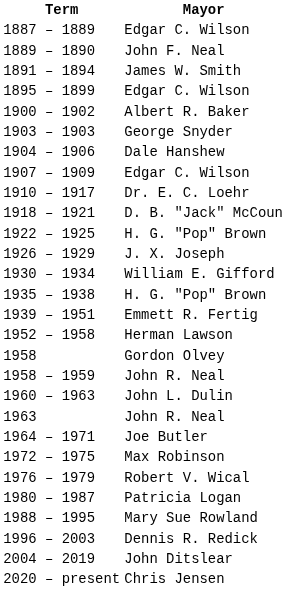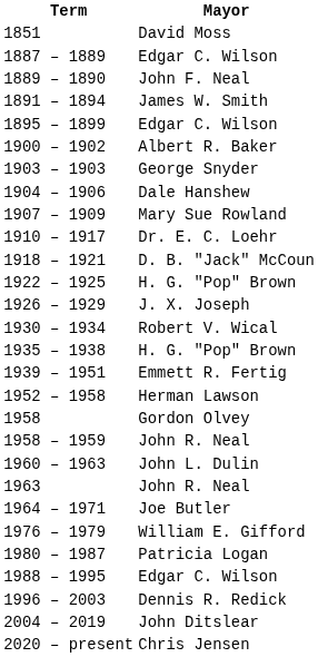 <table class=wikita>
 <tr>
 <th>Term</th>
 <th>Mayor</th>
+</tr>
+<tr>
+<td>1851</td>
+<td>David Moss</td>
 </tr>
 <tr>
 <td>1887 – 1889</td>
 <td>Edgar C. Wilson</td>
 </tr>
 <tr>
 <td>1889 – 1890</td>
 <td>John F. Neal</td>
 </tr>
 <tr>
 <td>1891 – 1894</td>
 <td>James W. Smith</td>
 </tr>
 <tr>
 <td>1895 – 1899</td>
 <td>Edgar C. Wilson</td>
 </tr>
 <tr>
 <td>1900 – 1902</td>
 <td>Albert R. Baker</td>
 </tr>
 <tr>
 <td>1903 – 1903</td>
 <td>George Snyder</td>
 </tr>
 <tr>
 <td>1904 – 1906</td>
 <td>Dale Hanshew</td>
 </tr>
 <tr>
 <td>1907 – 1909</td>
-<td>Edgar C. Wilson</td>
+<td>Mary Sue Rowland</td>
 </tr>
 <tr>
 <td>1910 – 1917</td>
 <td>Dr. E. C. Loehr</td>
 </tr>
 <tr>
 <td>1918 – 1921</td>
 <td>D. B. "Jack" McCoun</td>
 </tr>
 <tr>
 <td>1922 – 1925</td>
 <td>H. G. "Pop" Brown</td>
 </tr>
 <tr>
 <td>1926 – 1929</td>
 <td>J. X. Joseph</td>
 </tr>
 <tr>
 <td>1930 – 1934</td>
-<td>William E. Gifford</td>
+<td>Robert V. Wical</td>
 </tr>
 <tr>
 <td>1935 – 1938</td>
 <td>H. G. "Pop" Brown</td>
 </tr>
 <tr>
 <td>1939 – 1951</td>
 <td>Emmett R. Fertig</td>
 </tr>
 <tr>
 <td>1952 – 1958</td>
 <td>Herman Lawson</td>
 </tr>
 <tr>
 <td>1958</td>
 <td>Gordon Olvey</td>
 </tr>
 <tr>
 <td>1958 – 1959</td>
 <td>John R. Neal</td>
 </tr>
 <tr>
 <td>1960 – 1963</td>
 <td>John L. Dulin</td>
 </tr>
 <tr>
 <td>1963</td>
 <td>John R. Neal</td>
 </tr>
 <tr>
 <td>1964 – 1971</td>
 <td>Joe Butler</td>
 </tr>
 <tr>
-<td>1972 – 1975</td>
-<td>Max Robinson</td>
-</tr>
-<tr>
 <td>1976 – 1979</td>
-<td>Robert V. Wical</td>
+<td>William E. Gifford</td>
 </tr>
 <tr>
 <td>1980 – 1987</td>
 <td>Patricia Logan</td>
 </tr>
 <tr>
 <td>1988 – 1995</td>
-<td>Mary Sue Rowland</td>
+<td>Edgar C. Wilson</td>
 </tr>
 <tr>
 <td>1996 – 2003</td>
 <td>Dennis R. Redick</td>
 </tr>
 <tr>
 <td>2004 – 2019</td>
 <td>John Ditslear</td>
 </tr>
 <tr>
 <td>2020 – present</td>
 <td>Chris Jensen</td>
 </tr>
 </table>
